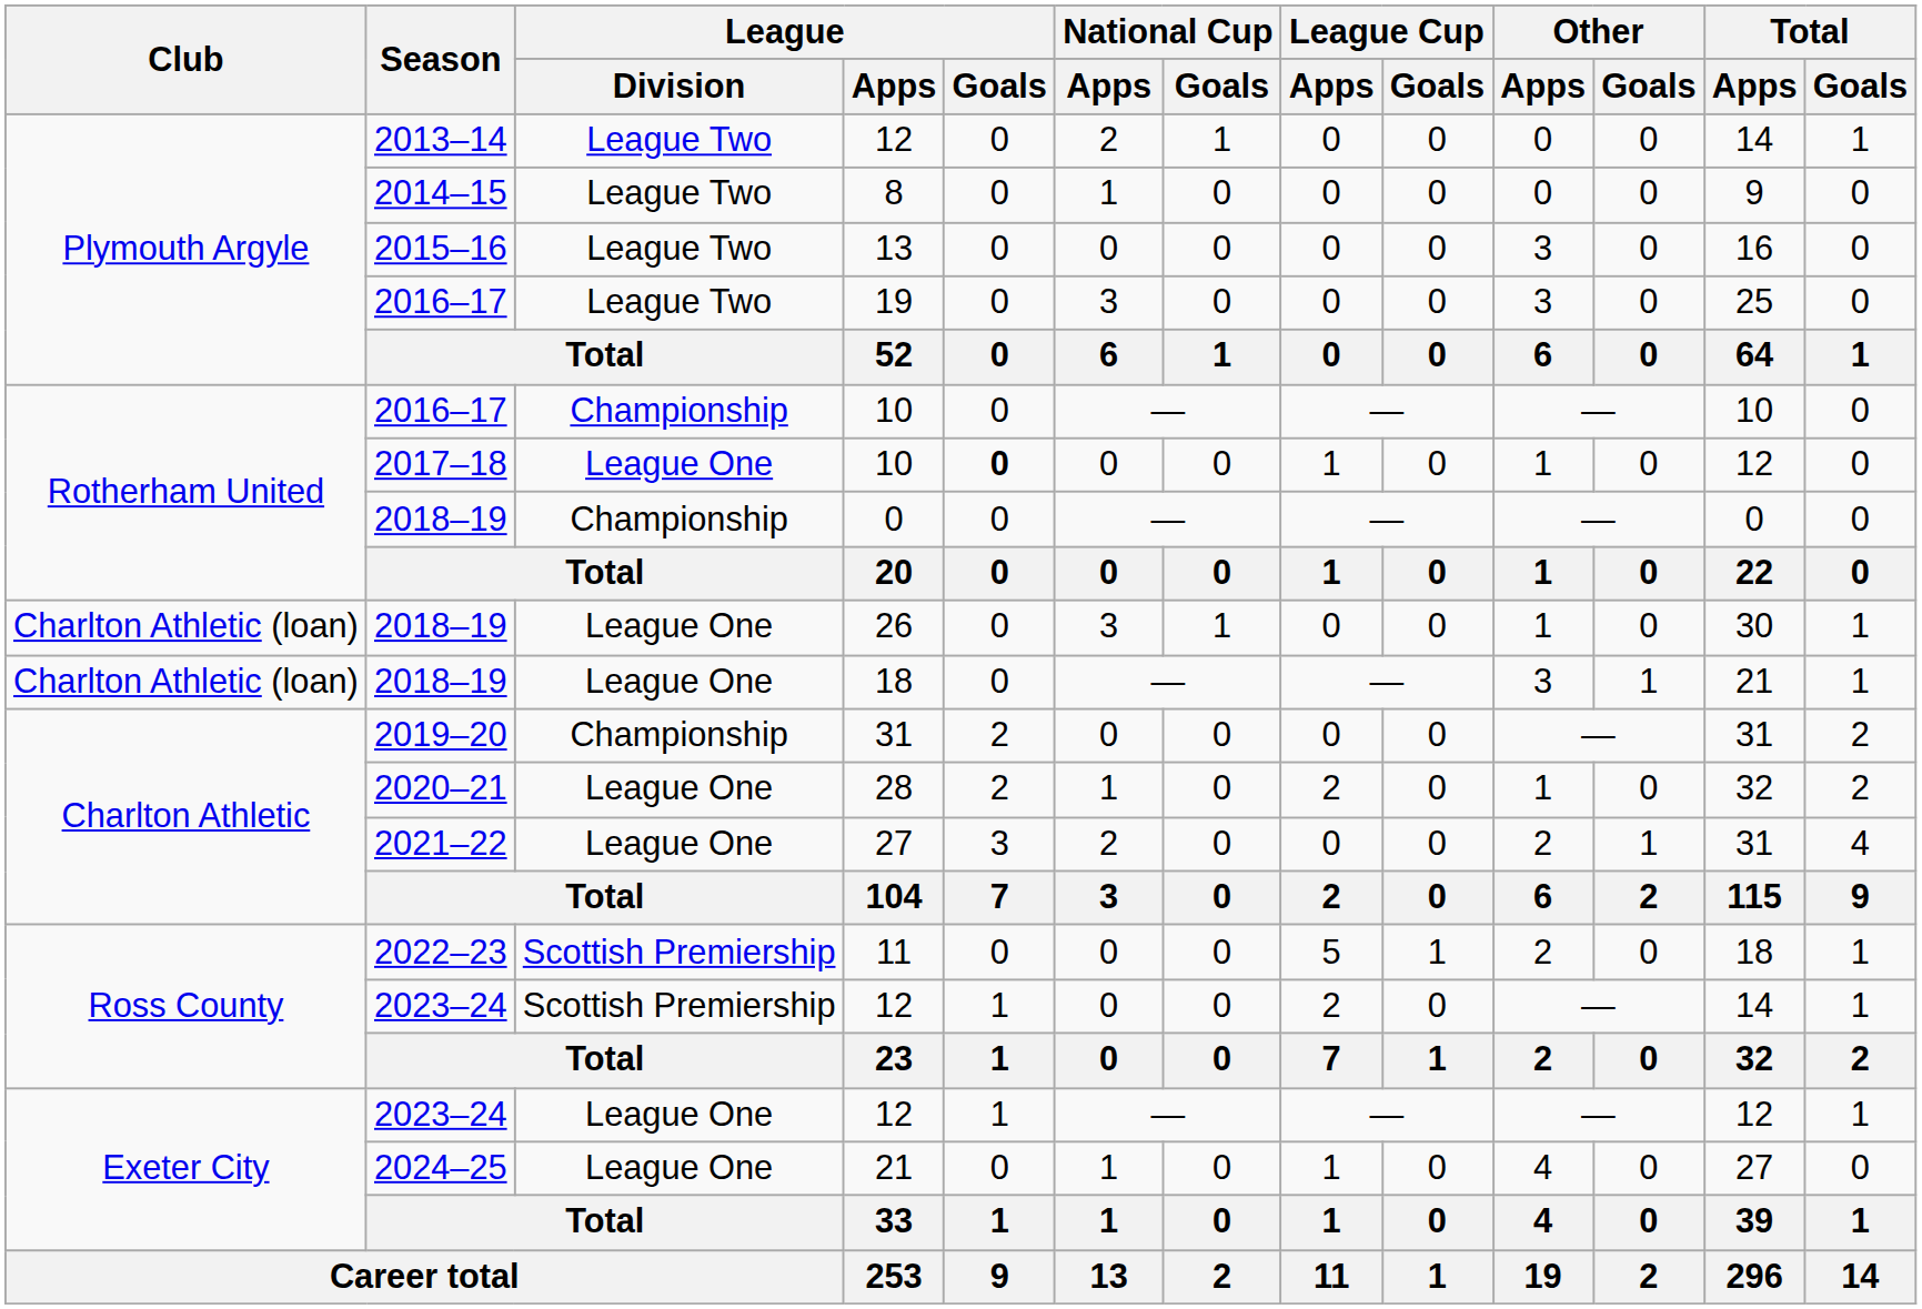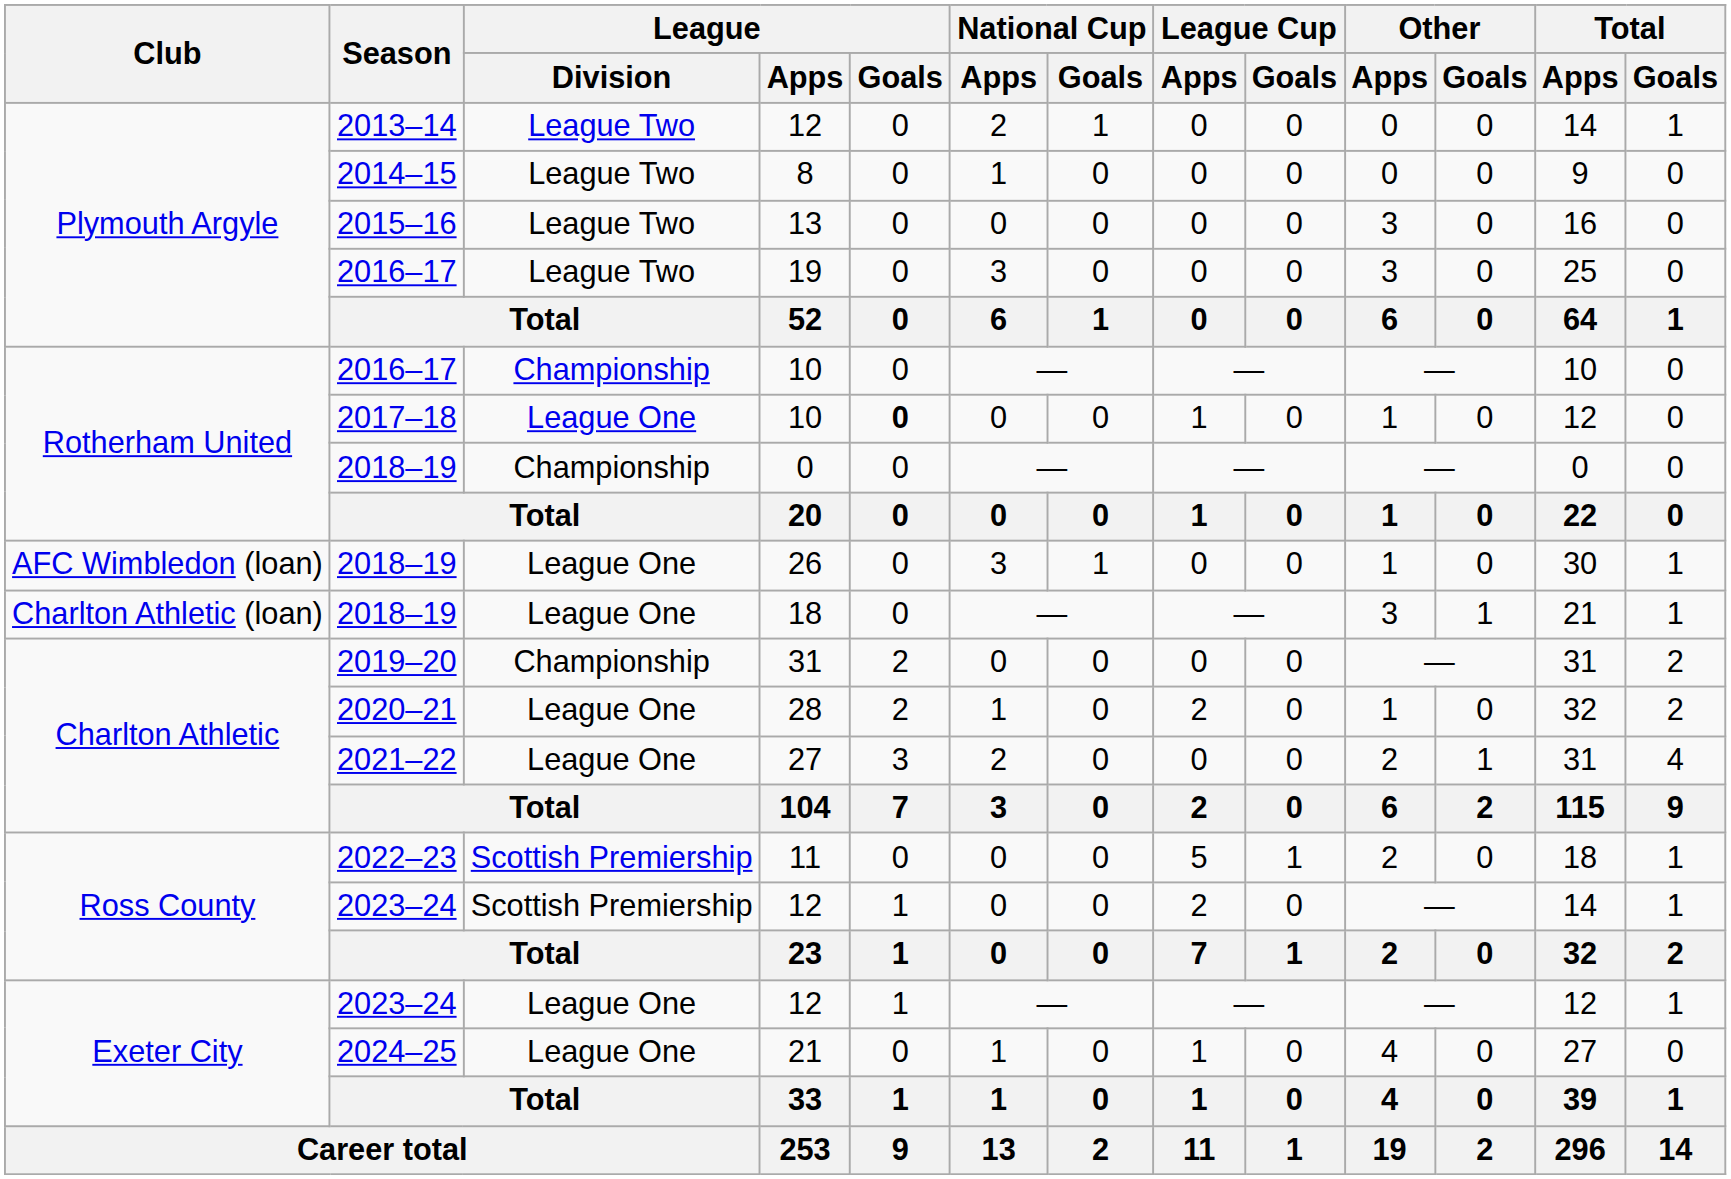 <table class=wikitable style=text-align:center>
 <tr>
 <th rowspan=2>Club</th>
 <th rowspan=2>Season</th>
 <th colspan=3>League</th>
 <th colspan=2>National Cup</th>
 <th colspan=2>League Cup</th>
 <th colspan=2>Other</th>
 <th colspan=2>Total</th>
 </tr>
 <tr>
 <th>Division</th>
 <th>Apps</th>
 <th>Goals</th>
 <th>Apps</th>
 <th>Goals</th>
 <th>Apps</th>
 <th>Goals</th>
 <th>Apps</th>
 <th>Goals</th>
 <th>Apps</th>
 <th>Goals</th>
 </tr>
 <tr>
 <td rowspan=5><a href='#'>Plymouth Argyle</a></td>
 <td><a href='#'>2013–14</a></td>
 <td><a href='#'>League Two</a></td>
 <td>12</td>
 <td>0</td>
 <td>2</td>
 <td>1</td>
 <td>0</td>
 <td>0</td>
 <td>0</td>
 <td>0</td>
 <td>14</td>
 <td>1</td>
 </tr>
 <tr>
 <td><a href='#'>2014–15</a></td>
 <td>League Two</td>
 <td>8</td>
 <td>0</td>
 <td>1</td>
 <td>0</td>
 <td>0</td>
 <td>0</td>
 <td>0</td>
 <td>0</td>
 <td>9</td>
 <td>0</td>
 </tr>
 <tr>
 <td><a href='#'>2015–16</a></td>
 <td>League Two</td>
 <td>13</td>
 <td>0</td>
 <td>0</td>
 <td>0</td>
 <td>0</td>
 <td>0</td>
 <td>3</td>
 <td>0</td>
 <td>16</td>
 <td>0</td>
 </tr>
 <tr>
 <td><a href='#'>2016–17</a></td>
 <td>League Two</td>
 <td>19</td>
 <td>0</td>
 <td>3</td>
 <td>0</td>
 <td>0</td>
 <td>0</td>
 <td>3</td>
 <td>0</td>
 <td>25</td>
 <td>0</td>
 </tr>
 <tr>
 <th colspan=2>Total</th>
 <th>52</th>
 <th>0</th>
 <th>6</th>
 <th>1</th>
 <th>0</th>
 <th>0</th>
 <th>6</th>
 <th>0</th>
 <th>64</th>
 <th>1</th>
 </tr>
 <tr>
 <td rowspan=4><a href='#'>Rotherham United</a></td>
 <td><a href='#'>2016–17</a></td>
 <td><a href='#'>Championship</a></td>
 <td>10</td>
 <td>0</td>
 <td colspan=2>—</td>
 <td colspan=2>—</td>
 <td colspan=2>—</td>
 <td>10</td>
 <td>0</td>
 </tr>
 <tr>
 <td><a href='#'>2017–18</a></td>
 <td><a href='#'>League One</a></td>
 <td>10</td>
 <td><strong>0</strong></td>
 <td>0</td>
 <td>0</td>
 <td>1</td>
 <td>0</td>
 <td>1</td>
 <td>0</td>
 <td>12</td>
 <td>0</td>
 </tr>
 <tr>
 <td><a href='#'>2018–19</a></td>
 <td>Championship</td>
 <td>0</td>
 <td>0</td>
 <td colspan=2>—</td>
 <td colspan=2>—</td>
 <td colspan=2>—</td>
 <td>0</td>
 <td>0</td>
 </tr>
 <tr>
 <th colspan=2>Total</th>
 <th>20</th>
 <th>0</th>
 <th>0</th>
 <th>0</th>
 <th>1</th>
 <th>0</th>
 <th>1</th>
 <th>0</th>
 <th>22</th>
 <th>0</th>
 </tr>
 <tr>
-<td><a href='#'>Charlton Athletic</a> (loan)</td>
+<td><a href='#'>AFC Wimbledon</a> (loan)</td>
 <td><a href='#'>2018–19</a></td>
 <td>League One</td>
 <td>26</td>
 <td>0</td>
 <td>3</td>
 <td>1</td>
 <td>0</td>
 <td>0</td>
 <td>1</td>
 <td>0</td>
 <td>30</td>
 <td>1</td>
 </tr>
 <tr>
 <td><a href='#'>Charlton Athletic</a> (loan)</td>
 <td><a href='#'>2018–19</a></td>
 <td>League One</td>
 <td>18</td>
 <td>0</td>
 <td colspan=2>—</td>
 <td colspan=2>—</td>
 <td>3</td>
 <td>1</td>
 <td>21</td>
 <td>1</td>
 </tr>
 <tr>
 <td rowspan=4><a href='#'>Charlton Athletic</a></td>
 <td><a href='#'>2019–20</a></td>
 <td>Championship</td>
 <td>31</td>
 <td>2</td>
 <td>0</td>
 <td>0</td>
 <td>0</td>
 <td>0</td>
 <td colspan=2>—</td>
 <td>31</td>
 <td>2</td>
 </tr>
 <tr>
 <td><a href='#'>2020–21</a></td>
 <td>League One</td>
 <td>28</td>
 <td>2</td>
 <td>1</td>
 <td>0</td>
 <td>2</td>
 <td>0</td>
 <td>1</td>
 <td>0</td>
 <td>32</td>
 <td>2</td>
 </tr>
 <tr>
 <td><a href='#'>2021–22</a></td>
 <td>League One</td>
 <td>27</td>
 <td>3</td>
 <td>2</td>
 <td>0</td>
 <td>0</td>
 <td>0</td>
 <td>2</td>
 <td>1</td>
 <td>31</td>
 <td>4</td>
 </tr>
 <tr>
 <th colspan=2>Total</th>
 <th>104</th>
 <th>7</th>
 <th>3</th>
 <th>0</th>
 <th>2</th>
 <th>0</th>
 <th>6</th>
 <th>2</th>
 <th>115</th>
 <th>9</th>
 </tr>
 <tr>
 <td rowspan=3><a href='#'>Ross County</a></td>
 <td><a href='#'>2022–23</a></td>
 <td><a href='#'>Scottish Premiership</a></td>
 <td>11</td>
 <td>0</td>
 <td>0</td>
 <td>0</td>
 <td>5</td>
 <td>1</td>
 <td>2</td>
 <td>0</td>
 <td>18</td>
 <td>1</td>
 </tr>
 <tr>
 <td><a href='#'>2023–24</a></td>
 <td>Scottish Premiership</td>
 <td>12</td>
 <td>1</td>
 <td>0</td>
 <td>0</td>
 <td>2</td>
 <td>0</td>
 <td colspan="2">—</td>
 <td>14</td>
 <td>1</td>
 </tr>
 <tr>
 <th colspan=2>Total</th>
 <th>23</th>
 <th>1</th>
 <th>0</th>
 <th>0</th>
 <th>7</th>
 <th>1</th>
 <th>2</th>
 <th>0</th>
 <th>32</th>
 <th>2</th>
 </tr>
 <tr>
 <td rowspan="3"><a href='#'>Exeter City</a></td>
 <td><a href='#'>2023–24</a></td>
 <td>League One</td>
 <td>12</td>
 <td>1</td>
 <td colspan=2>—</td>
 <td colspan=2>—</td>
 <td colspan=2>—</td>
 <td>12</td>
 <td>1</td>
 </tr>
 <tr>
 <td><a href='#'>2024–25</a></td>
 <td>League One</td>
 <td>21</td>
 <td>0</td>
 <td>1</td>
 <td>0</td>
 <td>1</td>
 <td>0</td>
 <td>4</td>
 <td>0</td>
 <td>27</td>
 <td>0</td>
 </tr>
 <tr>
 <th colspan=2>Total</th>
 <th>33</th>
 <th>1</th>
 <th>1</th>
 <th>0</th>
 <th>1</th>
 <th>0</th>
 <th>4</th>
 <th>0</th>
 <th>39</th>
 <th>1</th>
 </tr>
 <tr>
 <th colspan=3>Career total</th>
 <th>253</th>
 <th>9</th>
 <th>13</th>
 <th>2</th>
 <th>11</th>
 <th>1</th>
 <th>19</th>
 <th>2</th>
 <th>296</th>
 <th>14</th>
 </tr>
 </table>
